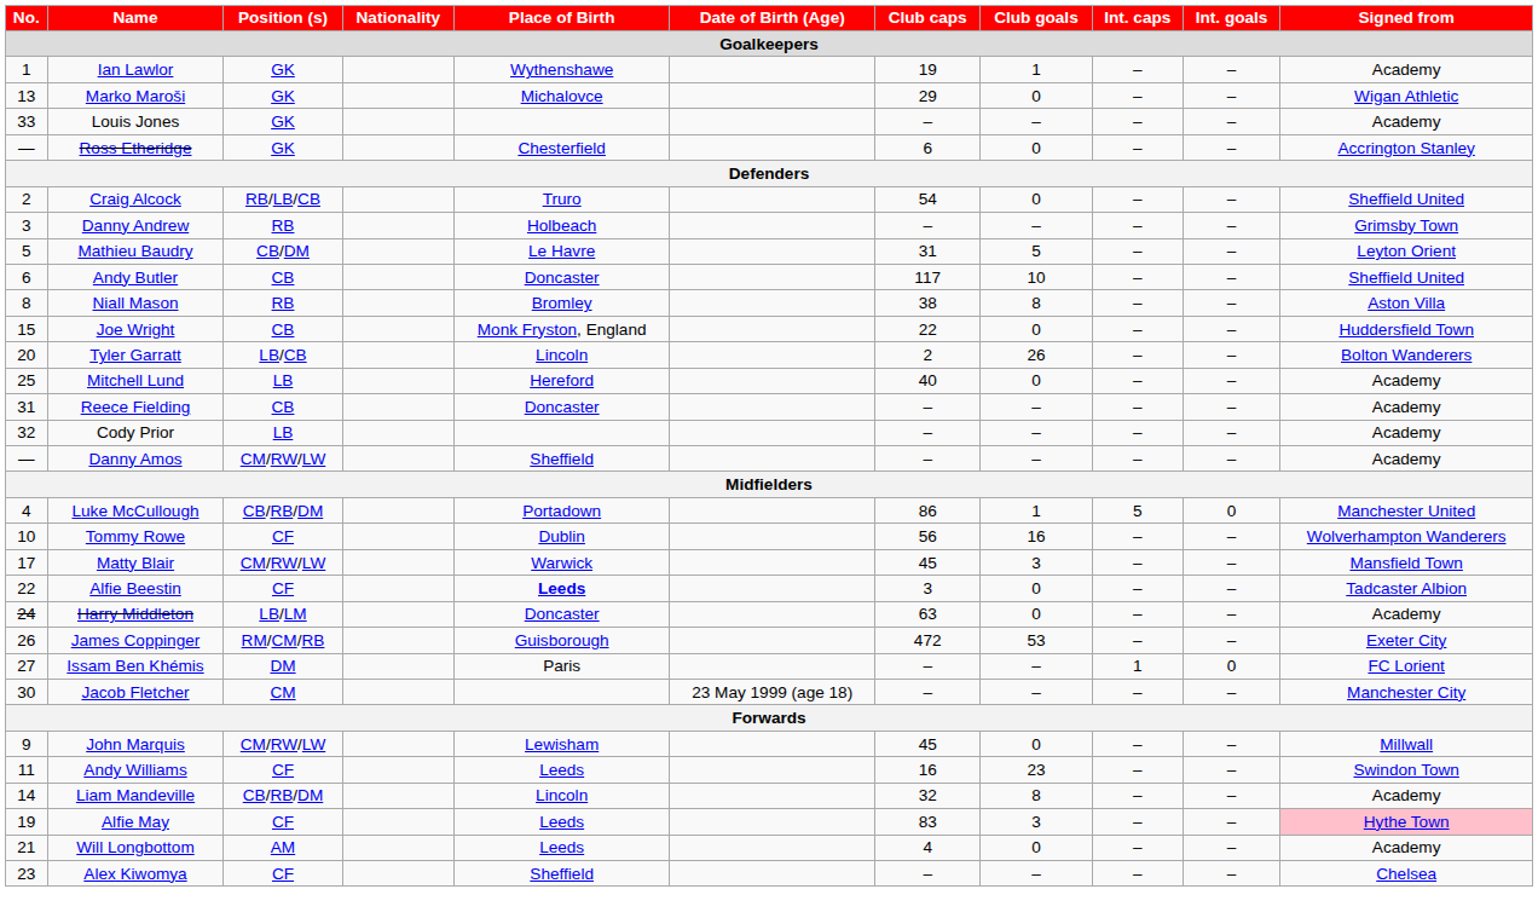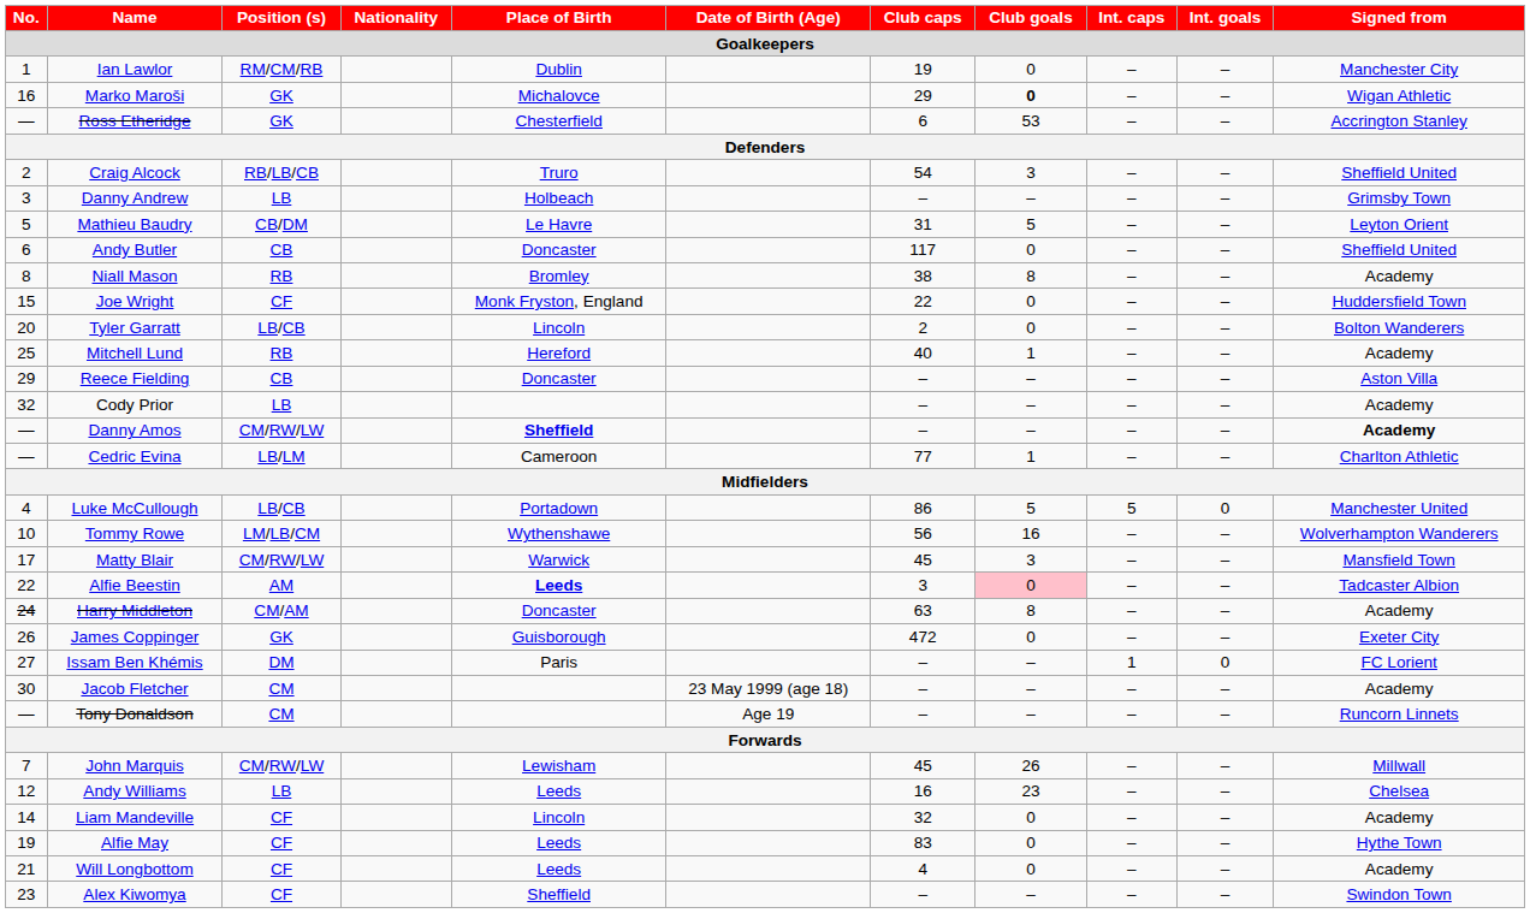 <table class="wikitable" style="text-align:center; font-size:85%; width:100%; text-align:center; font-size:85%; width:100%">
 <tr>
 <th style="background:red; color:white; text-align:center;">No.</th>
 <th style="background:red; color:white; text-align:center;">Name</th>
 <th style="background:red; color:white; text-align:center;">Position (s)</th>
 <th style="background:red; color:white; text-align:center;">Nationality</th>
 <th style="background:red; color:white; text-align:center;">Place of Birth</th>
 <th style="background:red; color:white; text-align:center;">Date of Birth (Age)</th>
 <th style="background:red; color:white; text-align:center;">Club caps</th>
 <th style="background:red; color:white; text-align:center;">Club goals</th>
 <th style="background:red; color:white; text-align:center;">Int. caps</th>
 <th style="background:red; color:white; text-align:center;">Int. goals</th>
 <th style="background:red; color:white; text-align:center;">Signed from</th>
 </tr>
 <tr>
 <th colspan="11" style="background:#dcdcdc; text-align:center;">Goalkeepers</th>
 </tr>
 <tr>
 <td>1</td>
 <td><a href='#'>Ian Lawlor</a></td>
-<td><a href='#'>GK</a></td>
+<td><a href='#'>RM</a>/<a href='#'>CM</a>/<a href='#'>RB</a></td>
 <td></td>
-<td><a href='#'>Wythenshawe</a></td>
+<td><a href='#'>Dublin</a></td>
 <td></td>
 <td>19</td>
-<td>1</td>
+<td>0</td>
 <td>–</td>
 <td>–</td>
-<td>Academy</td>
+<td><a href='#'>Manchester City</a></td>
 </tr>
 <tr>
-<td>13</td>
+<td>16</td>
 <td><a href='#'>Marko Maroši</a></td>
 <td><a href='#'>GK</a></td>
 <td></td>
 <td><a href='#'>Michalovce</a></td>
 <td></td>
 <td>29</td>
-<td>0</td>
+<td><strong>0</strong></td>
 <td>–</td>
 <td>–</td>
 <td><a href='#'>Wigan Athletic</a></td>
-</tr>
-<tr>
-<td>33</td>
-<td>Louis Jones</td>
-<td><a href='#'>GK</a></td>
-<td></td>
-<td></td>
-<td></td>
-<td>–</td>
-<td>–</td>
-<td>–</td>
-<td>–</td>
-<td>Academy</td>
 </tr>
 <tr>
 <td>—</td>
 <td><s><a href='#'>Ross Etheridge</a></s> </td>
 <td><a href='#'>GK</a></td>
 <td></td>
 <td><a href='#'>Chesterfield</a></td>
 <td></td>
 <td>6</td>
-<td>0</td>
+<td>53</td>
 <td>–</td>
 <td>–</td>
 <td><a href='#'>Accrington Stanley</a></td>
 </tr>
 <tr>
 <th colspan="11">Defenders</th>
 </tr>
 <tr>
 <td>2</td>
 <td><a href='#'>Craig Alcock</a></td>
 <td><a href='#'>RB</a>/<a href='#'>LB</a>/<a href='#'>CB</a></td>
 <td></td>
 <td><a href='#'>Truro</a></td>
 <td></td>
 <td>54</td>
-<td>0</td>
+<td>3</td>
 <td>–</td>
 <td>–</td>
 <td><a href='#'>Sheffield United</a></td>
 </tr>
 <tr>
 <td>3</td>
 <td><a href='#'>Danny Andrew</a></td>
-<td><a href='#'>RB</a></td>
+<td><a href='#'>LB</a></td>
 <td></td>
 <td><a href='#'>Holbeach</a></td>
 <td></td>
 <td>–</td>
 <td>–</td>
 <td>–</td>
 <td>–</td>
 <td><a href='#'>Grimsby Town</a></td>
 </tr>
 <tr>
 <td>5</td>
 <td><a href='#'>Mathieu Baudry</a></td>
 <td><a href='#'>CB</a>/<a href='#'>DM</a></td>
 <td></td>
 <td><a href='#'>Le Havre</a></td>
 <td></td>
 <td>31</td>
 <td>5</td>
 <td>–</td>
 <td>–</td>
 <td><a href='#'>Leyton Orient</a></td>
 </tr>
 <tr>
 <td>6</td>
 <td><a href='#'>Andy Butler</a></td>
 <td><a href='#'>CB</a></td>
 <td></td>
 <td><a href='#'>Doncaster</a></td>
 <td></td>
 <td>117</td>
-<td>10</td>
+<td>0</td>
 <td>–</td>
 <td>–</td>
 <td><a href='#'>Sheffield United</a></td>
 </tr>
 <tr>
 <td>8</td>
 <td><a href='#'>Niall Mason</a></td>
 <td><a href='#'>RB</a></td>
 <td></td>
 <td><a href='#'>Bromley</a></td>
 <td></td>
 <td>38</td>
 <td>8</td>
 <td>–</td>
 <td>–</td>
-<td><a href='#'>Aston Villa</a></td>
+<td>Academy</td>
 </tr>
 <tr>
 <td>15</td>
 <td><a href='#'>Joe Wright</a></td>
-<td><a href='#'>CB</a></td>
+<td><a href='#'>CF</a></td>
 <td></td>
 <td><a href='#'>Monk Fryston</a>, England</td>
 <td></td>
 <td>22</td>
 <td>0</td>
 <td>–</td>
 <td>–</td>
 <td><a href='#'>Huddersfield Town</a></td>
 </tr>
 <tr>
 <td>20</td>
 <td><a href='#'>Tyler Garratt</a></td>
 <td><a href='#'>LB</a>/<a href='#'>CB</a></td>
 <td></td>
 <td><a href='#'>Lincoln</a></td>
 <td></td>
 <td>2</td>
-<td>26</td>
+<td>0</td>
 <td>–</td>
 <td>–</td>
 <td><a href='#'>Bolton Wanderers</a></td>
 </tr>
 <tr>
 <td>25</td>
 <td><a href='#'>Mitchell Lund</a></td>
-<td><a href='#'>LB</a></td>
+<td><a href='#'>RB</a></td>
 <td></td>
 <td><a href='#'>Hereford</a></td>
 <td></td>
 <td>40</td>
-<td>0</td>
+<td>1</td>
 <td>–</td>
 <td>–</td>
 <td>Academy</td>
 </tr>
 <tr>
-<td>31</td>
+<td>29</td>
 <td><a href='#'>Reece Fielding</a></td>
 <td><a href='#'>CB</a></td>
 <td></td>
 <td><a href='#'>Doncaster</a></td>
 <td></td>
 <td>–</td>
 <td>–</td>
 <td>–</td>
 <td>–</td>
-<td>Academy</td>
+<td><a href='#'>Aston Villa</a></td>
 </tr>
 <tr>
 <td>32</td>
 <td>Cody Prior</td>
 <td><a href='#'>LB</a></td>
 <td></td>
 <td></td>
 <td></td>
 <td>–</td>
 <td>–</td>
 <td>–</td>
 <td>–</td>
 <td>Academy</td>
 </tr>
 <tr>
 <td>—</td>
 <td><a href='#'>Danny Amos</a></td>
 <td><a href='#'>CM</a>/<a href='#'>RW</a>/<a href='#'>LW</a></td>
 <td></td>
-<td><a href='#'>Sheffield</a></td>
+<td><strong><a href='#'>Sheffield</a></strong></td>
 <td></td>
 <td>–</td>
 <td>–</td>
 <td>–</td>
 <td>–</td>
-<td>Academy</td>
+<td><strong>Academy</strong></td>
+</tr>
+<tr>
+<td>—</td>
+<td><a href='#'>Cedric Evina</a></td>
+<td><a href='#'>LB</a>/<a href='#'>LM</a></td>
+<td></td>
+<td>Cameroon</td>
+<td></td>
+<td>77</td>
+<td>1</td>
+<td>–</td>
+<td>–</td>
+<td><a href='#'>Charlton Athletic</a></td>
 </tr>
 <tr>
 <th colspan="11">Midfielders</th>
 </tr>
 <tr>
 <td>4</td>
 <td><a href='#'>Luke McCullough</a></td>
-<td><a href='#'>CB</a>/<a href='#'>RB</a>/<a href='#'>DM</a></td>
+<td><a href='#'>LB</a>/<a href='#'>CB</a></td>
 <td></td>
 <td><a href='#'>Portadown</a></td>
 <td></td>
 <td>86</td>
-<td>1</td>
+<td>5</td>
 <td>5</td>
 <td>0</td>
 <td><a href='#'>Manchester United</a></td>
 </tr>
 <tr>
 <td>10</td>
 <td><a href='#'>Tommy Rowe</a></td>
-<td><a href='#'>CF</a></td>
+<td><a href='#'>LM</a>/<a href='#'>LB</a>/<a href='#'>CM</a></td>
 <td></td>
-<td><a href='#'>Dublin</a></td>
+<td><a href='#'>Wythenshawe</a></td>
 <td></td>
 <td>56</td>
 <td>16</td>
 <td>–</td>
 <td>–</td>
 <td><a href='#'>Wolverhampton Wanderers</a></td>
 </tr>
 <tr>
 <td>17</td>
 <td><a href='#'>Matty Blair</a></td>
 <td><a href='#'>CM</a>/<a href='#'>RW</a>/<a href='#'>LW</a></td>
 <td></td>
 <td><a href='#'>Warwick</a></td>
 <td></td>
 <td>45</td>
 <td>3</td>
 <td>–</td>
 <td>–</td>
 <td><a href='#'>Mansfield Town</a></td>
 </tr>
 <tr>
 <td>22</td>
 <td><a href='#'>Alfie Beestin</a></td>
-<td><a href='#'>CF</a></td>
+<td><a href='#'>AM</a></td>
 <td></td>
 <td><strong><a href='#'>Leeds</a></strong></td>
 <td></td>
 <td>3</td>
-<td>0</td>
+<td style="background: pink;">0</td>
 <td>–</td>
 <td>–</td>
 <td><a href='#'>Tadcaster Albion</a></td>
 </tr>
 <tr>
 <td><s>24</s></td>
 <td><s><a href='#'>Harry Middleton</a></s> </td>
-<td><a href='#'>LB</a>/<a href='#'>LM</a></td>
+<td><a href='#'>CM</a>/<a href='#'>AM</a></td>
 <td></td>
 <td><a href='#'>Doncaster</a></td>
 <td></td>
 <td>63</td>
-<td>0</td>
+<td>8</td>
 <td>–</td>
 <td>–</td>
 <td>Academy</td>
 </tr>
 <tr>
 <td>26</td>
 <td><a href='#'>James Coppinger</a></td>
-<td><a href='#'>RM</a>/<a href='#'>CM</a>/<a href='#'>RB</a></td>
+<td><a href='#'>GK</a></td>
 <td></td>
 <td><a href='#'>Guisborough</a></td>
 <td></td>
 <td>472</td>
-<td>53</td>
+<td>0</td>
 <td>–</td>
 <td>–</td>
 <td><a href='#'>Exeter City</a></td>
 </tr>
 <tr>
 <td>27</td>
 <td><a href='#'>Issam Ben Khémis</a></td>
 <td><a href='#'>DM</a></td>
 <td></td>
 <td>Paris</td>
 <td></td>
 <td>–</td>
 <td>–</td>
 <td>1</td>
 <td>0</td>
 <td><a href='#'>FC Lorient</a></td>
 </tr>
 <tr>
 <td>30</td>
 <td><a href='#'>Jacob Fletcher</a></td>
 <td><a href='#'>CM</a></td>
 <td></td>
 <td></td>
 <td>23 May 1999 (age 18)</td>
 <td>–</td>
 <td>–</td>
 <td>–</td>
 <td>–</td>
-<td><a href='#'>Manchester City</a></td>
+<td>Academy</td>
+</tr>
+<tr>
+<td>—</td>
+<td><s>Tony Donaldson</s> </td>
+<td><a href='#'>CM</a></td>
+<td></td>
+<td></td>
+<td>Age 19</td>
+<td>–</td>
+<td>–</td>
+<td>–</td>
+<td>–</td>
+<td><a href='#'>Runcorn Linnets</a></td>
 </tr>
 <tr>
 <th colspan="11">Forwards</th>
 </tr>
 <tr>
-<td>9</td>
+<td>7</td>
 <td><a href='#'>John Marquis</a></td>
 <td><a href='#'>CM</a>/<a href='#'>RW</a>/<a href='#'>LW</a></td>
 <td></td>
 <td><a href='#'>Lewisham</a></td>
 <td></td>
 <td>45</td>
-<td>0</td>
+<td>26</td>
 <td>–</td>
 <td>–</td>
 <td><a href='#'>Millwall</a></td>
 </tr>
 <tr>
-<td>11</td>
+<td>12</td>
 <td><a href='#'>Andy Williams</a></td>
-<td><a href='#'>CF</a></td>
+<td><a href='#'>LB</a></td>
 <td></td>
 <td><a href='#'>Leeds</a></td>
 <td></td>
 <td>16</td>
 <td>23</td>
 <td>–</td>
 <td>–</td>
-<td><a href='#'>Swindon Town</a></td>
+<td><a href='#'>Chelsea</a></td>
 </tr>
 <tr>
 <td>14</td>
 <td><a href='#'>Liam Mandeville</a></td>
-<td><a href='#'>CB</a>/<a href='#'>RB</a>/<a href='#'>DM</a></td>
+<td><a href='#'>CF</a></td>
 <td></td>
 <td><a href='#'>Lincoln</a></td>
 <td></td>
 <td>32</td>
-<td>8</td>
+<td>0</td>
 <td>–</td>
 <td>–</td>
 <td>Academy</td>
 </tr>
 <tr>
 <td>19</td>
 <td><a href='#'>Alfie May</a></td>
 <td><a href='#'>CF</a></td>
 <td></td>
 <td><a href='#'>Leeds</a></td>
 <td></td>
 <td>83</td>
-<td>3</td>
+<td>0</td>
 <td>–</td>
 <td>–</td>
-<td style="background: pink;"><a href='#'>Hythe Town</a></td>
+<td><a href='#'>Hythe Town</a></td>
 </tr>
 <tr>
 <td>21</td>
 <td><a href='#'>Will Longbottom</a></td>
-<td><a href='#'>AM</a></td>
+<td><a href='#'>CF</a></td>
 <td></td>
 <td><a href='#'>Leeds</a></td>
 <td></td>
 <td>4</td>
 <td>0</td>
 <td>–</td>
 <td>–</td>
 <td>Academy</td>
 </tr>
 <tr>
 <td>23</td>
 <td><a href='#'>Alex Kiwomya</a></td>
 <td><a href='#'>CF</a></td>
 <td></td>
 <td><a href='#'>Sheffield</a></td>
 <td></td>
 <td>–</td>
 <td>–</td>
 <td>–</td>
 <td>–</td>
-<td><a href='#'>Chelsea</a></td>
+<td><a href='#'>Swindon Town</a></td>
 </tr>
 </table>
